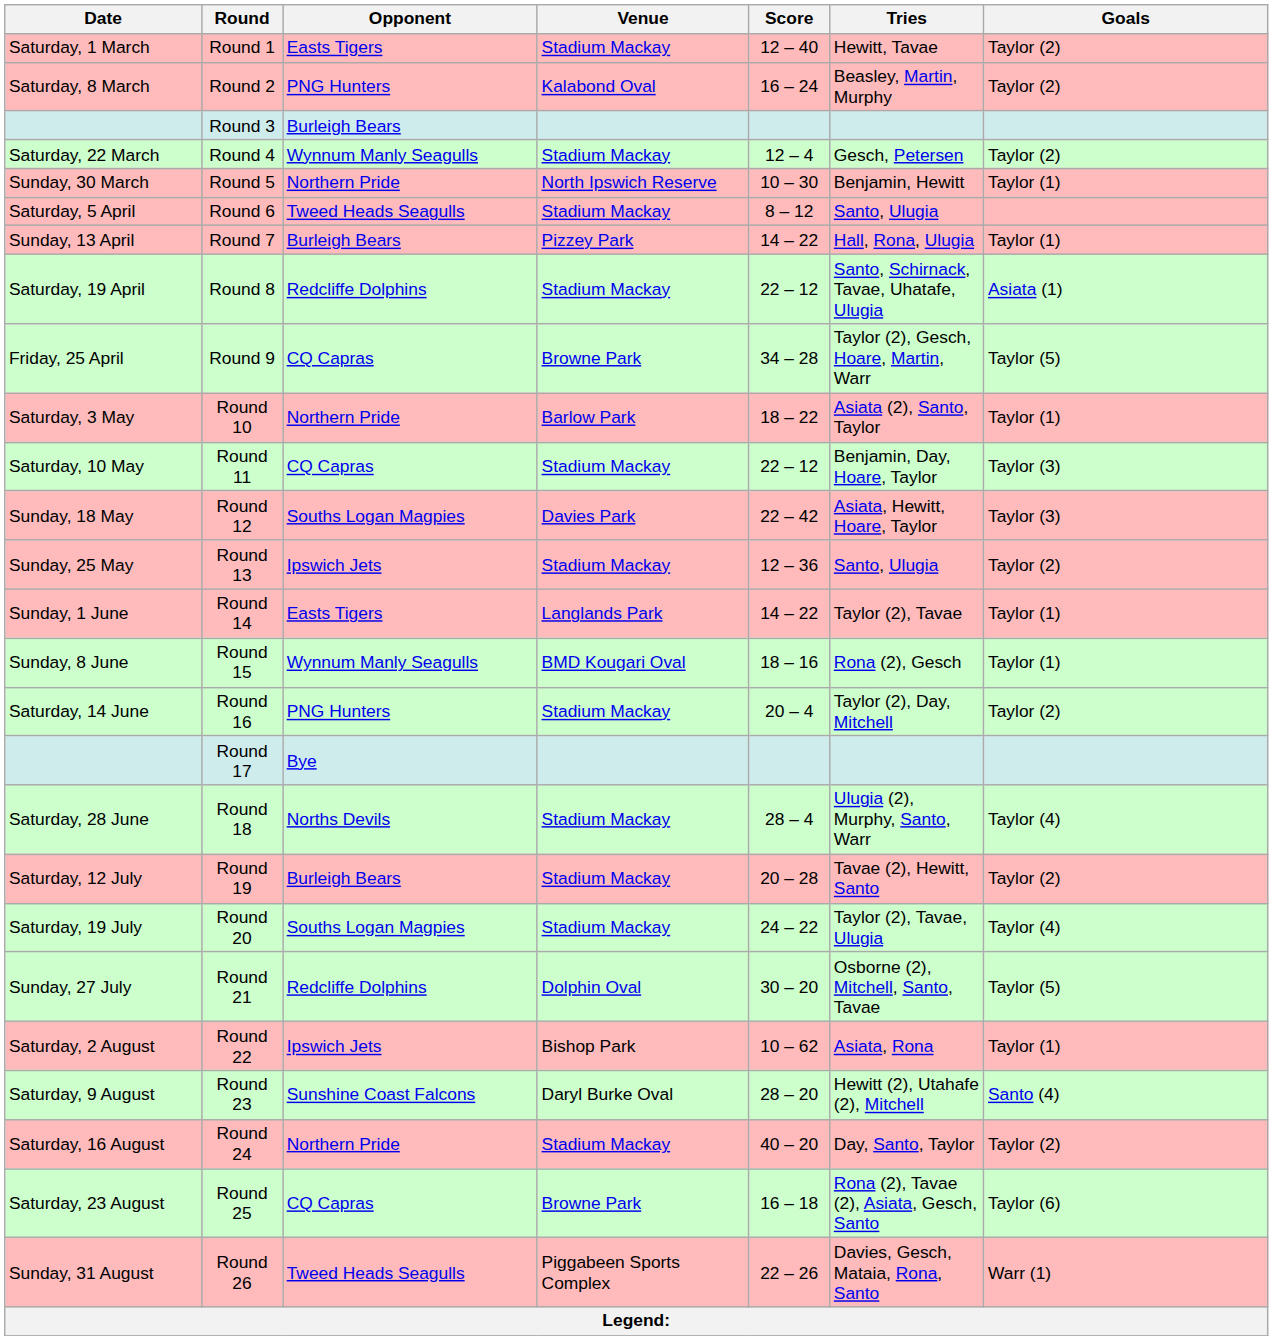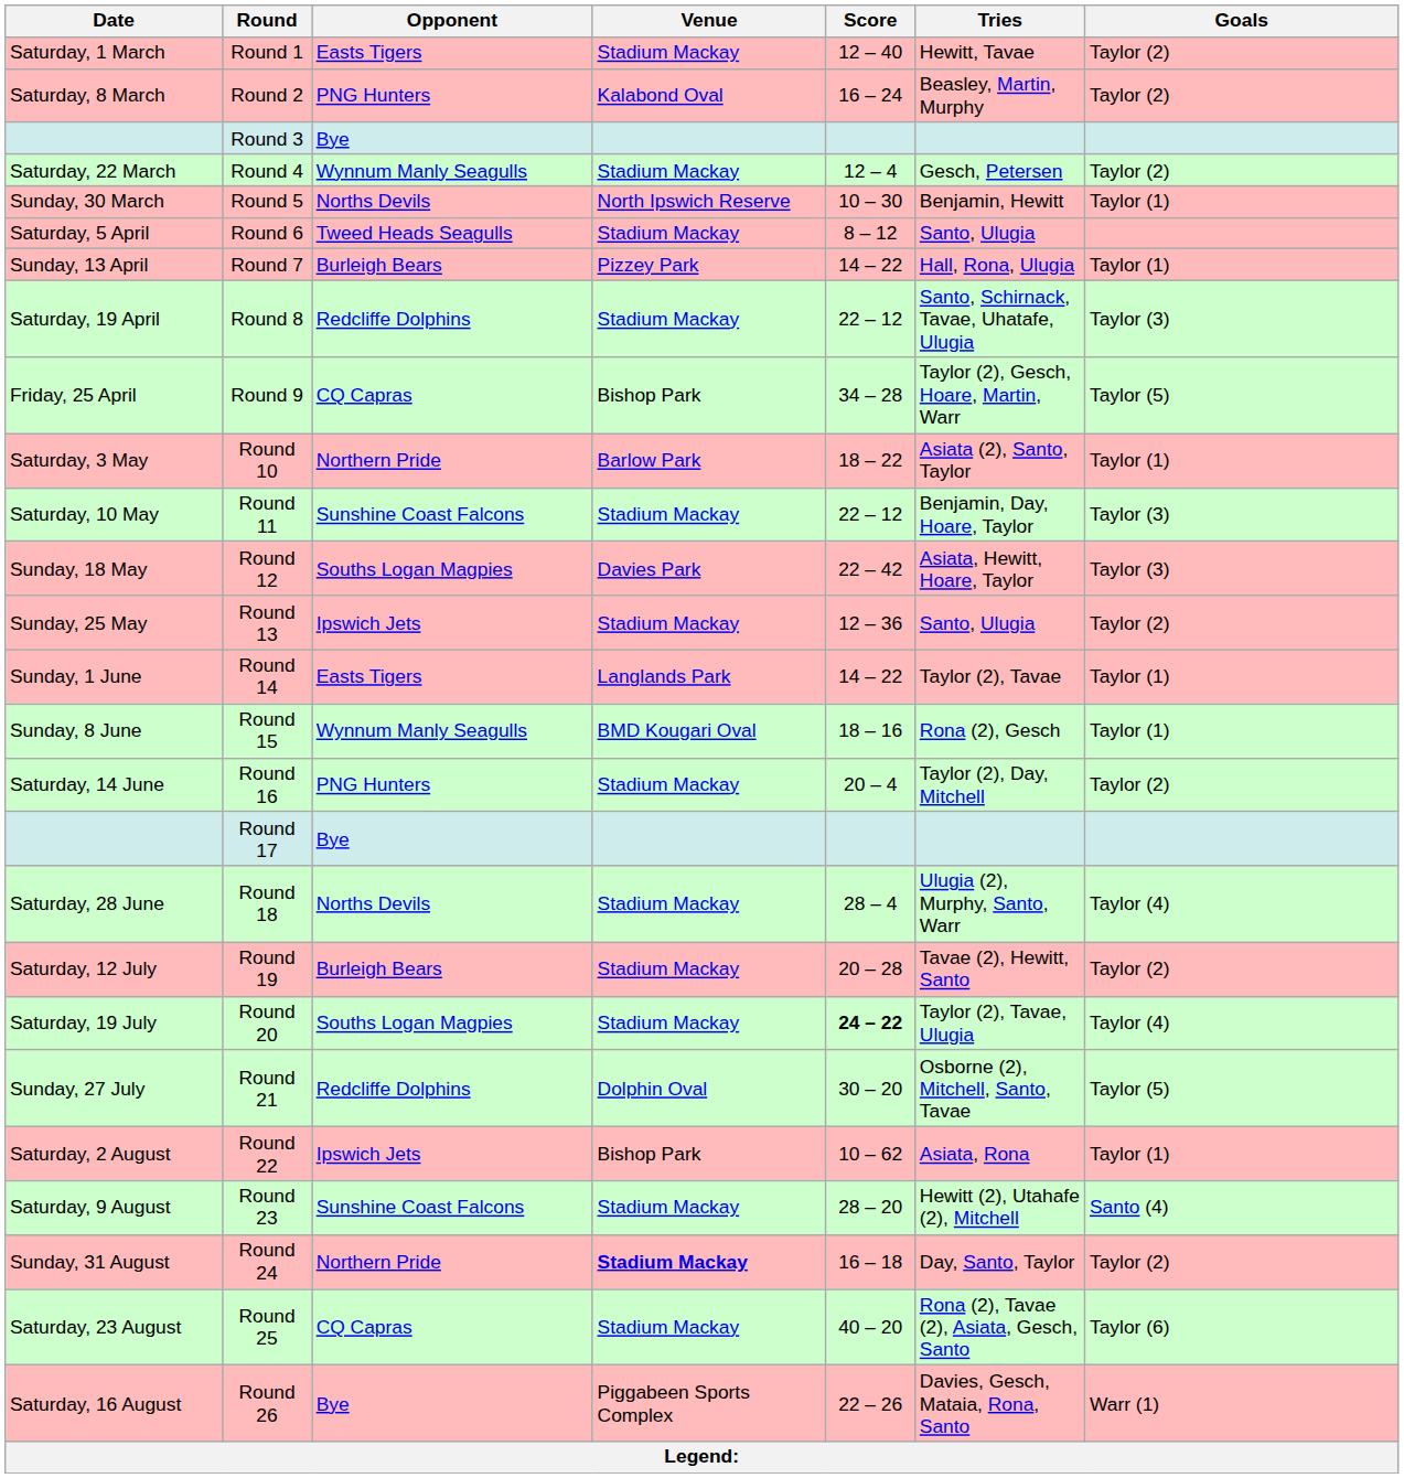 <table class="wikitable" style="font-size:75%;">
 <tr>
 <th style="width:130px;">Date</th>
 <th style="width:50px;">Round</th>
 <th style="width:170px;">Opponent</th>
 <th style="width:140px;">Venue</th>
 <th style="width:50px;">Score</th>
 <th style="width:300x;">Tries</th>
 <th style="width:190px;">Goals</th>
 </tr>
 <tr style="background:#fbb;">
 <td>Saturday, 1 March</td>
 <td style="text-align:center;">Round 1</td>
 <td> <a href='#'>Easts Tigers</a></td>
 <td><a href='#'>Stadium Mackay</a></td>
 <td style="text-align:center;">12 – 40</td>
 <td>Hewitt, Tavae</td>
 <td>Taylor (2)</td>
 </tr>
 <tr style="background:#fbb;">
 <td>Saturday,  8 March</td>
 <td style="text-align:center;">Round 2</td>
 <td> <a href='#'>PNG Hunters</a></td>
 <td><a href='#'>Kalabond Oval</a></td>
 <td style="text-align:center;">16 – 24</td>
 <td>Beasley, <a href='#'>Martin</a>, Murphy</td>
 <td>Taylor (2)</td>
 </tr>
 <tr style="background:#cfecec;">
 <td></td>
 <td style="text-align:center;">Round 3</td>
-<td> <a href='#'>Burleigh Bears</a></td>
+<td><a href='#'>Bye</a></td>
 <td></td>
 <td></td>
 <td></td>
 <td></td>
 </tr>
 <tr style="background:#cfc;">
 <td>Saturday, 22 March</td>
 <td style="text-align:center;">Round 4</td>
 <td> <a href='#'>Wynnum Manly Seagulls</a></td>
 <td><a href='#'>Stadium Mackay</a></td>
 <td style="text-align:center;">12 – 4</td>
 <td>Gesch, <a href='#'>Petersen</a></td>
 <td>Taylor (2)</td>
 </tr>
 <tr style="background:#fbb;">
 <td>Sunday, 30 March</td>
 <td style="text-align:center;">Round 5</td>
-<td> <a href='#'>Northern Pride</a></td>
+<td> <a href='#'>Norths Devils</a></td>
 <td><a href='#'>North Ipswich Reserve</a></td>
 <td style="text-align:center;">10 – 30</td>
 <td>Benjamin, Hewitt</td>
 <td>Taylor (1)</td>
 </tr>
 <tr style="background:#fbb;">
 <td>Saturday, 5 April</td>
 <td style="text-align:center;">Round 6</td>
 <td> <a href='#'>Tweed Heads Seagulls</a></td>
 <td><a href='#'>Stadium Mackay</a></td>
 <td style="text-align:center;">8 – 12</td>
 <td><a href='#'>Santo</a>, <a href='#'>Ulugia</a></td>
 <td></td>
 </tr>
 <tr style="background:#fbb;">
 <td>Sunday, 13 April</td>
 <td style="text-align:center;">Round 7</td>
 <td> <a href='#'>Burleigh Bears</a></td>
 <td><a href='#'>Pizzey Park</a></td>
 <td style="text-align:center;">14 – 22</td>
 <td><a href='#'>Hall</a>, <a href='#'>Rona</a>, <a href='#'>Ulugia</a></td>
 <td>Taylor (1)</td>
 </tr>
 <tr style="background:#cfc;">
 <td>Saturday, 19 April</td>
 <td style="text-align:center;">Round 8</td>
 <td> <a href='#'>Redcliffe Dolphins</a></td>
 <td><a href='#'>Stadium Mackay</a></td>
 <td style="text-align:center;">22 – 12</td>
 <td><a href='#'>Santo</a>, <a href='#'>Schirnack</a>, Tavae, Uhatafe, <a href='#'>Ulugia</a></td>
-<td><a href='#'>Asiata</a> (1)</td>
+<td>Taylor (3)</td>
 </tr>
 <tr style="background:#cfc;">
 <td>Friday, 25 April</td>
 <td style="text-align:center;">Round 9</td>
 <td> <a href='#'>CQ Capras</a></td>
-<td><a href='#'>Browne Park</a></td>
+<td>Bishop Park</td>
 <td style="text-align:center;">34 – 28</td>
 <td>Taylor (2), Gesch, <a href='#'>Hoare</a>, <a href='#'>Martin</a>, Warr</td>
 <td>Taylor (5)</td>
 </tr>
 <tr style="background:#fbb;">
 <td>Saturday, 3 May</td>
 <td style="text-align:center;">Round 10</td>
 <td> <a href='#'>Northern Pride</a></td>
 <td><a href='#'>Barlow Park</a></td>
 <td style="text-align:center;">18 – 22</td>
 <td><a href='#'>Asiata</a> (2), <a href='#'>Santo</a>, Taylor</td>
 <td>Taylor (1)</td>
 </tr>
 <tr style="background:#cfc;">
 <td>Saturday, 10 May</td>
 <td style="text-align:center;">Round 11</td>
-<td> <a href='#'>CQ Capras</a></td>
+<td> <a href='#'>Sunshine Coast Falcons</a></td>
 <td><a href='#'>Stadium Mackay</a></td>
 <td style="text-align:center;">22 – 12</td>
 <td>Benjamin, Day, <a href='#'>Hoare</a>, Taylor</td>
 <td>Taylor (3)</td>
 </tr>
 <tr style="background:#fbb;">
 <td>Sunday, 18 May</td>
 <td style="text-align:center;">Round 12</td>
 <td> <a href='#'>Souths Logan Magpies</a></td>
 <td><a href='#'>Davies Park</a></td>
 <td style="text-align:center;">22 – 42</td>
 <td><a href='#'>Asiata</a>, Hewitt, <a href='#'>Hoare</a>, Taylor</td>
 <td>Taylor (3)</td>
 </tr>
 <tr style="background:#fbb;">
 <td>Sunday, 25 May</td>
 <td style="text-align:center;">Round 13</td>
 <td> <a href='#'>Ipswich Jets</a></td>
 <td><a href='#'>Stadium Mackay</a></td>
 <td style="text-align:center;">12 – 36</td>
 <td><a href='#'>Santo</a>, <a href='#'>Ulugia</a></td>
 <td>Taylor (2)</td>
 </tr>
 <tr style="background:#fbb;">
 <td>Sunday, 1 June</td>
 <td style="text-align:center;">Round 14</td>
 <td> <a href='#'>Easts Tigers</a></td>
 <td><a href='#'>Langlands Park</a></td>
 <td style="text-align:center;">14 – 22</td>
 <td>Taylor (2), Tavae</td>
 <td>Taylor (1)</td>
 </tr>
 <tr style="background:#cfc;">
 <td>Sunday, 8 June</td>
 <td style="text-align:center;">Round 15</td>
 <td> <a href='#'>Wynnum Manly Seagulls</a></td>
 <td><a href='#'>BMD Kougari Oval</a></td>
 <td style="text-align:center;">18 – 16</td>
 <td><a href='#'>Rona</a> (2), Gesch</td>
 <td>Taylor (1)</td>
 </tr>
 <tr style="background:#cfc;">
 <td>Saturday, 14 June</td>
 <td style="text-align:center;">Round 16</td>
 <td> <a href='#'>PNG Hunters</a></td>
 <td><a href='#'>Stadium Mackay</a></td>
 <td style="text-align:center;">20 – 4</td>
 <td>Taylor (2), Day, <a href='#'>Mitchell</a></td>
 <td>Taylor (2)</td>
 </tr>
 <tr style="background:#cfecec;">
 <td></td>
 <td style="text-align:center;">Round 17</td>
 <td><a href='#'>Bye</a></td>
 <td></td>
 <td></td>
 <td></td>
 <td></td>
 </tr>
 <tr style="background:#cfc;">
 <td>Saturday, 28 June</td>
 <td style="text-align:center;">Round 18</td>
 <td> <a href='#'>Norths Devils</a></td>
 <td><a href='#'>Stadium Mackay</a></td>
 <td style="text-align:center;">28 – 4</td>
 <td><a href='#'>Ulugia</a> (2), Murphy, <a href='#'>Santo</a>, Warr</td>
 <td>Taylor (4)</td>
 </tr>
 <tr style="background:#fbb;">
 <td>Saturday, 12 July</td>
 <td style="text-align:center;">Round 19</td>
 <td> <a href='#'>Burleigh Bears</a></td>
 <td><a href='#'>Stadium Mackay</a></td>
 <td style="text-align:center;">20 – 28</td>
 <td>Tavae (2), Hewitt, <a href='#'>Santo</a></td>
 <td>Taylor (2)</td>
 </tr>
 <tr style="background:#cfc;">
 <td>Saturday, 19 July</td>
 <td style="text-align:center;">Round 20</td>
 <td> <a href='#'>Souths Logan Magpies</a></td>
 <td><a href='#'>Stadium Mackay</a></td>
-<td style="text-align:center;">24 – 22</td>
+<td style="text-align:center;"><strong>24 – 22</strong></td>
 <td>Taylor (2), Tavae, <a href='#'>Ulugia</a></td>
 <td>Taylor (4)</td>
 </tr>
 <tr style="background:#cfc;">
 <td>Sunday, 27 July</td>
 <td style="text-align:center;">Round 21</td>
 <td> <a href='#'>Redcliffe Dolphins</a></td>
 <td><a href='#'>Dolphin Oval</a></td>
 <td style="text-align:center;">30 – 20</td>
 <td>Osborne (2), <a href='#'>Mitchell</a>, <a href='#'>Santo</a>, Tavae</td>
 <td>Taylor (5)</td>
 </tr>
 <tr style="background:#fbb;">
 <td>Saturday, 2 August</td>
 <td style="text-align:center;">Round 22</td>
 <td> <a href='#'>Ipswich Jets</a></td>
 <td>Bishop Park</td>
 <td style="text-align:center;">10 – 62</td>
 <td><a href='#'>Asiata</a>, <a href='#'>Rona</a></td>
 <td>Taylor (1)</td>
 </tr>
 <tr style="background:#cfc;">
 <td>Saturday, 9 August</td>
 <td style="text-align:center;">Round 23</td>
 <td> <a href='#'>Sunshine Coast Falcons</a></td>
-<td>Daryl Burke Oval</td>
+<td><a href='#'>Stadium Mackay</a></td>
 <td style="text-align:center;">28 – 20</td>
 <td>Hewitt (2), Utahafe (2), <a href='#'>Mitchell</a></td>
 <td><a href='#'>Santo</a> (4)</td>
 </tr>
 <tr style="background:#fbb;">
-<td>Saturday, 16 August</td>
+<td>Sunday, 31 August</td>
 <td style="text-align:center;">Round 24</td>
 <td> <a href='#'>Northern Pride</a></td>
-<td><a href='#'>Stadium Mackay</a></td>
-<td style="text-align:center;">40 – 20</td>
+<td><strong><a href='#'>Stadium Mackay</a></strong></td>
+<td style="text-align:center;">16 – 18</td>
 <td>Day, <a href='#'>Santo</a>, Taylor</td>
 <td>Taylor (2)</td>
 </tr>
 <tr style="background:#cfc;">
 <td>Saturday, 23 August</td>
 <td style="text-align:center;">Round 25</td>
 <td> <a href='#'>CQ Capras</a></td>
-<td><a href='#'>Browne Park</a></td>
-<td style="text-align:center;">16 – 18</td>
+<td><a href='#'>Stadium Mackay</a></td>
+<td style="text-align:center;">40 – 20</td>
 <td><a href='#'>Rona</a> (2), Tavae (2), <a href='#'>Asiata</a>, Gesch, <a href='#'>Santo</a></td>
 <td>Taylor (6)</td>
 </tr>
 <tr style="background:#fbb;">
-<td>Sunday, 31 August</td>
+<td>Saturday, 16 August</td>
 <td style="text-align:center;">Round 26</td>
-<td> <a href='#'>Tweed Heads Seagulls</a></td>
+<td><a href='#'>Bye</a></td>
 <td>Piggabeen Sports Complex</td>
 <td style="text-align:center;">22 – 26</td>
 <td>Davies, Gesch, Mataia, <a href='#'>Rona</a>, <a href='#'>Santo</a></td>
 <td>Warr (1)</td>
 </tr>
 <tr>
 <th colspan="11"><strong>Legend</strong>:    </th>
 </tr>
 </table>
